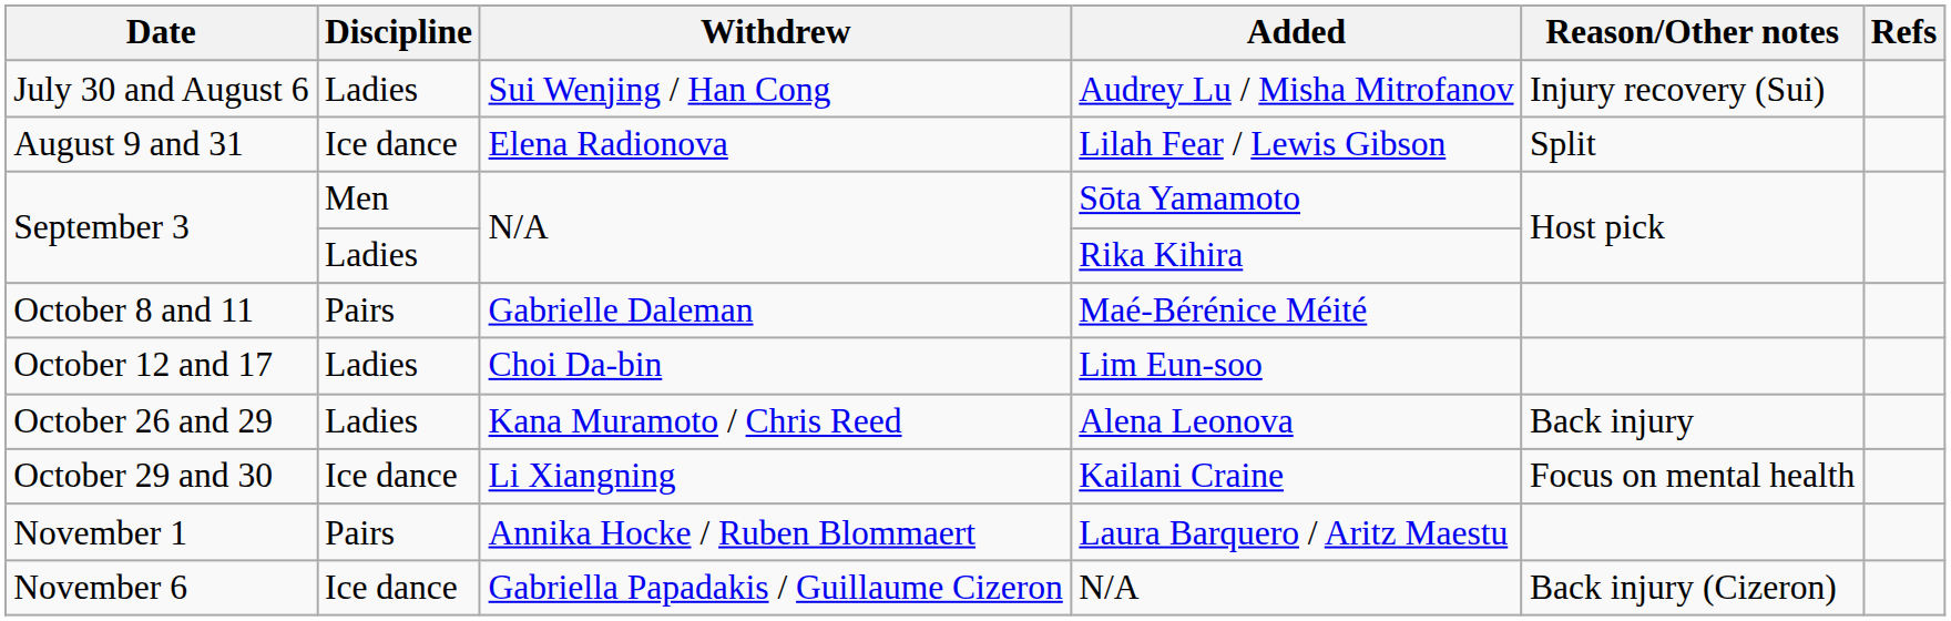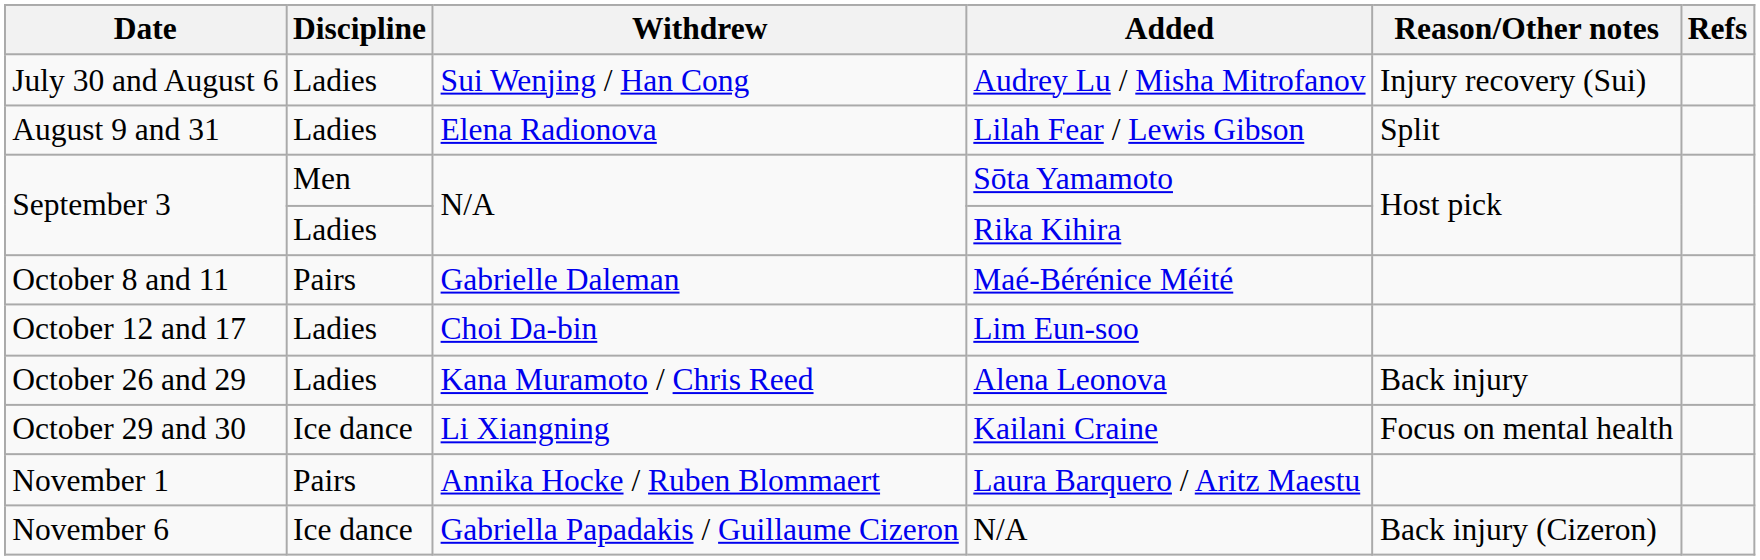 <table class="wikitable sortable">
 <tr>
 <th>Date</th>
 <th>Discipline</th>
 <th>Withdrew</th>
 <th>Added</th>
 <th>Reason/Other notes</th>
 <th>Refs</th>
 </tr>
 <tr>
 <td>July 30 and August 6</td>
 <td>Ladies</td>
 <td> <a href='#'>Sui Wenjing</a> / <a href='#'>Han Cong</a></td>
 <td> <a href='#'>Audrey Lu</a> / <a href='#'>Misha Mitrofanov</a></td>
 <td>Injury recovery (Sui)</td>
 <td></td>
 </tr>
 <tr>
 <td>August 9 and 31</td>
-<td>Ice dance</td>
+<td>Ladies</td>
 <td> <a href='#'>Elena Radionova</a></td>
 <td> <a href='#'>Lilah Fear</a> / <a href='#'>Lewis Gibson</a></td>
 <td>Split</td>
 <td></td>
 </tr>
 <tr>
 <td rowspan=2>September 3</td>
 <td>Men</td>
 <td rowspan=2>N/A</td>
 <td> <a href='#'>Sōta Yamamoto</a></td>
 <td rowspan=2>Host pick</td>
 <td rowspan=2></td>
 </tr>
 <tr>
 <td>Ladies</td>
 <td> <a href='#'>Rika Kihira</a></td>
 </tr>
 <tr>
 <td>October 8 and 11</td>
 <td>Pairs</td>
 <td> <a href='#'>Gabrielle Daleman</a></td>
 <td> <a href='#'>Maé-Bérénice Méité</a></td>
 <td></td>
 <td></td>
 </tr>
 <tr>
 <td>October 12 and 17</td>
 <td>Ladies</td>
 <td> <a href='#'>Choi Da-bin</a></td>
 <td> <a href='#'>Lim Eun-soo</a></td>
 <td></td>
 <td></td>
 </tr>
 <tr>
 <td>October 26 and 29</td>
 <td>Ladies</td>
 <td> <a href='#'>Kana Muramoto</a> / <a href='#'>Chris Reed</a></td>
 <td> <a href='#'>Alena Leonova</a></td>
 <td>Back injury</td>
 <td></td>
 </tr>
 <tr>
 <td>October 29 and 30</td>
 <td>Ice dance</td>
 <td> <a href='#'>Li Xiangning</a></td>
 <td> <a href='#'>Kailani Craine</a></td>
 <td>Focus on mental health</td>
 <td></td>
 </tr>
 <tr>
 <td>November 1</td>
 <td>Pairs</td>
 <td> <a href='#'>Annika Hocke</a> / <a href='#'>Ruben Blommaert</a></td>
 <td> <a href='#'>Laura Barquero</a> / <a href='#'>Aritz Maestu</a></td>
 <td></td>
 <td></td>
 </tr>
 <tr>
 <td>November 6</td>
 <td>Ice dance</td>
 <td> <a href='#'>Gabriella Papadakis</a> / <a href='#'>Guillaume Cizeron</a></td>
 <td>N/A</td>
 <td>Back injury (Cizeron)</td>
 <td></td>
 </tr>
 </table>
